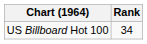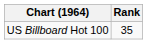 <table class="wikitable sortable">
 <tr>
 <th>Chart (1964)</th>
 <th>Rank</th>
 </tr>
 <tr>
 <td align=left>US <em>Billboard</em> Hot 100</td>
-<td align=center>34</td>
+<td align=center>35</td>
 </tr>
 </table>
